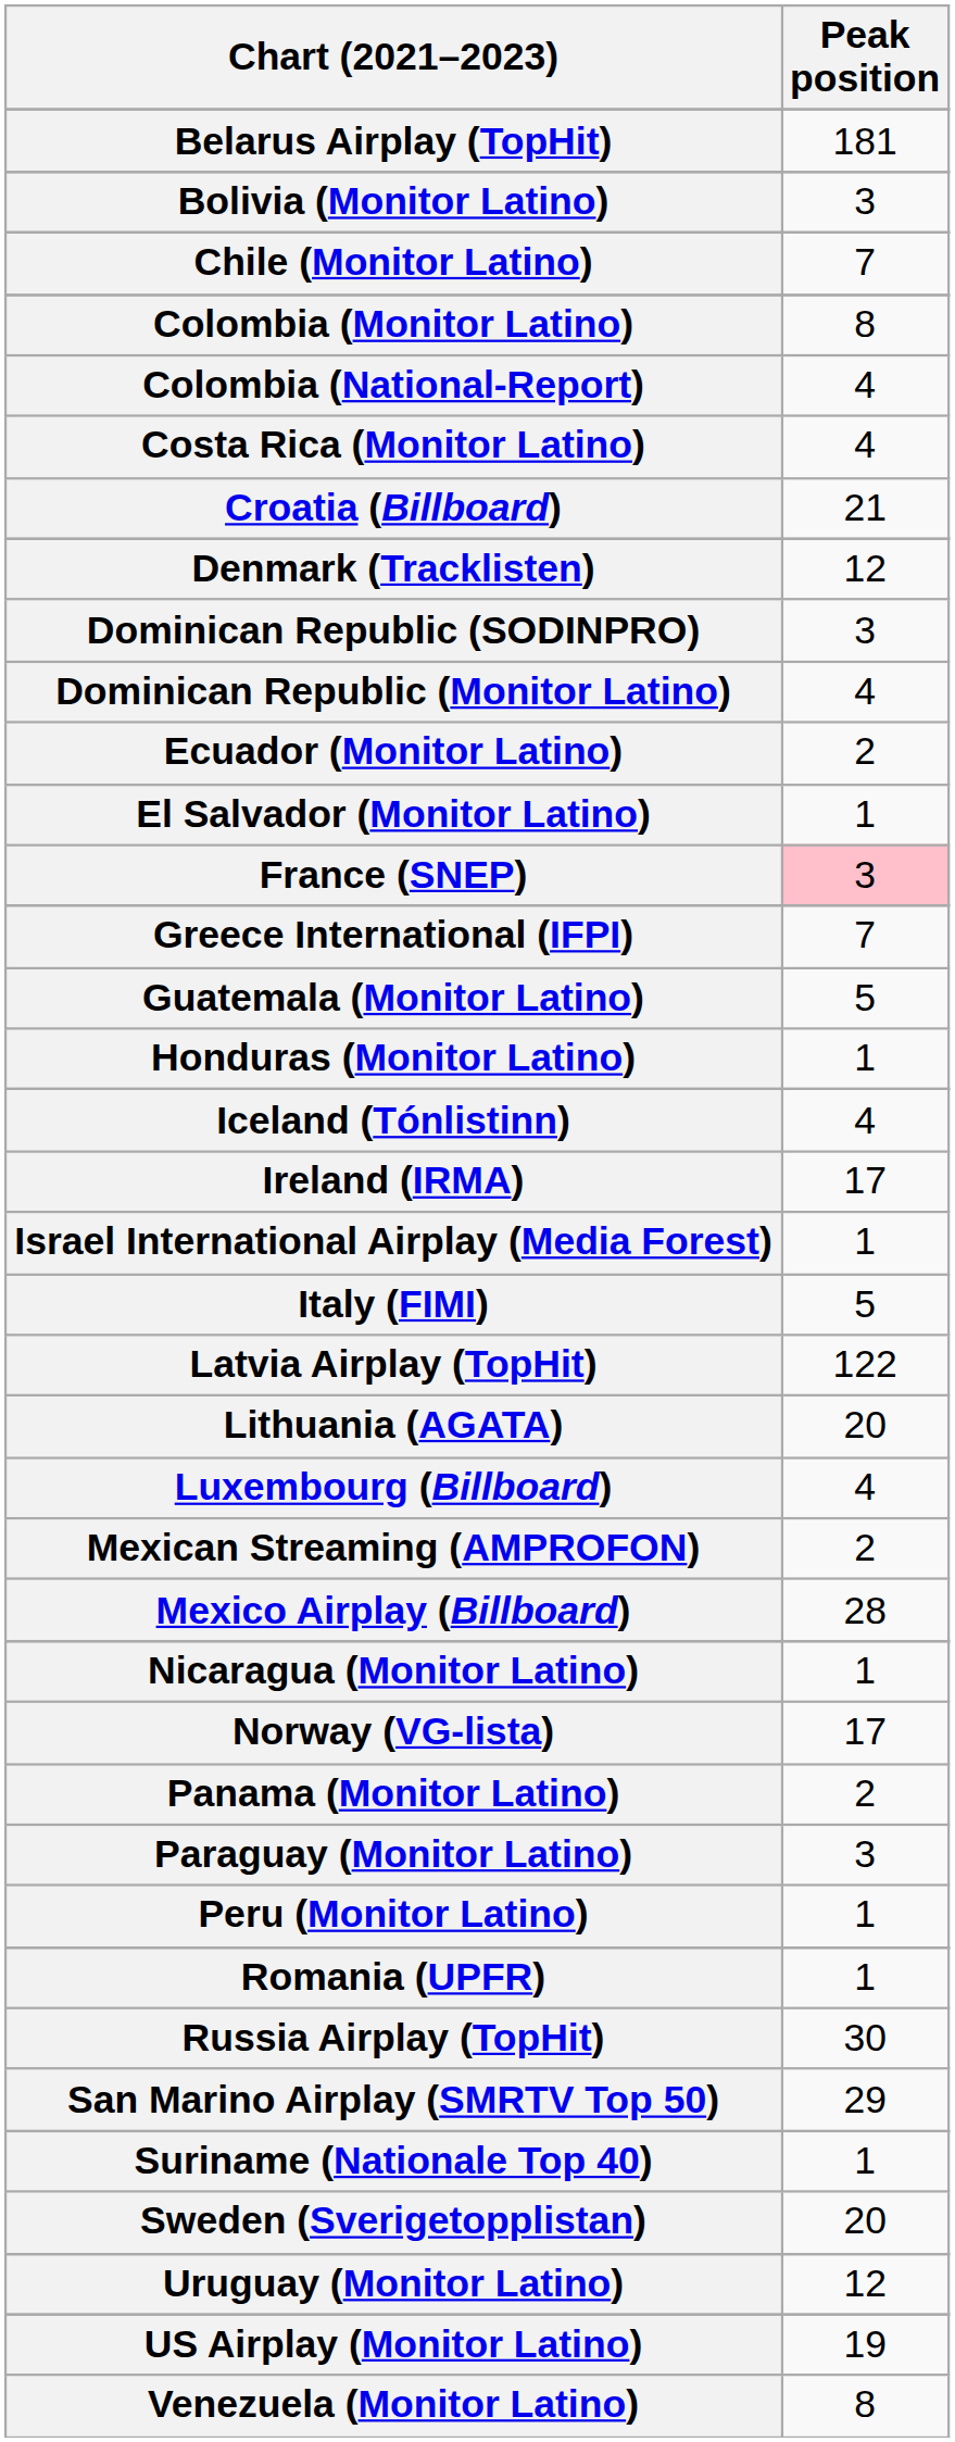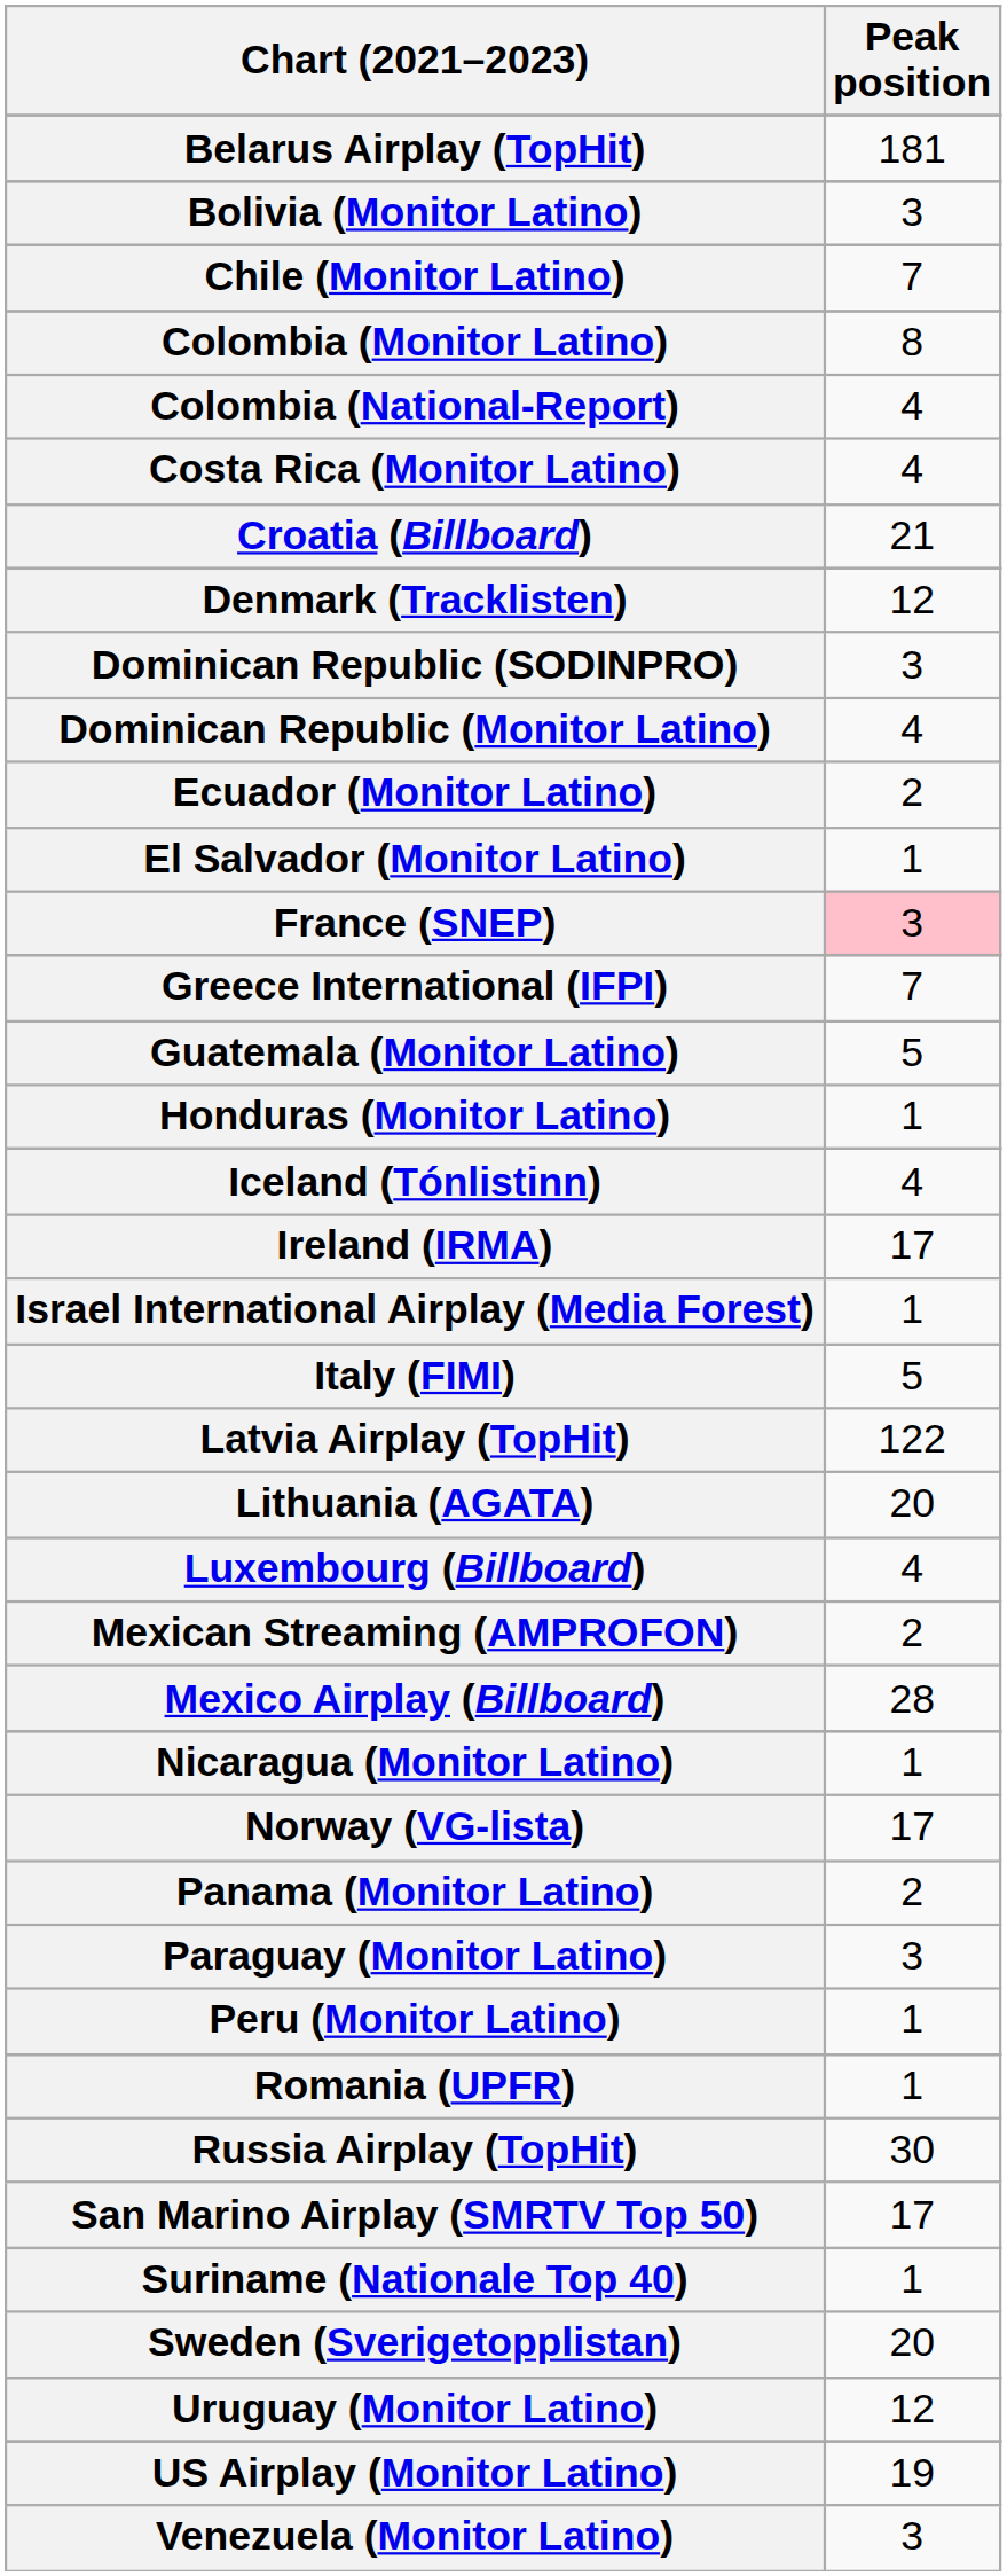 <table class="wikitable sortable plainrowheaders" style="text-align:center">
 <tr>
 <th scope="col">Chart (2021–2023)</th>
 <th scope="col">Peak<br>position</th>
 </tr>
 <tr>
 </tr>
 <tr>
 </tr>
 <tr>
 <th scope="row">Belarus Airplay (<a href='#'>TopHit</a>)</th>
 <td>181</td>
 </tr>
 <tr>
 </tr>
 <tr>
 </tr>
 <tr>
 <th scope="row">Bolivia (<a href='#'>Monitor Latino</a>)</th>
 <td>3</td>
 </tr>
 <tr>
 </tr>
 <tr>
 </tr>
 <tr>
 </tr>
 <tr>
 </tr>
 <tr>
 <th scope="row">Chile (<a href='#'>Monitor Latino</a>)</th>
 <td>7</td>
 </tr>
 <tr>
 </tr>
 <tr>
 <th scope="row">Colombia (<a href='#'>Monitor Latino</a>)</th>
 <td>8</td>
 </tr>
 <tr>
 <th scope="row">Colombia (<a href='#'>National-Report</a>)</th>
 <td>4</td>
 </tr>
 <tr>
 <th scope="row">Costa Rica (<a href='#'>Monitor Latino</a>)</th>
 <td>4</td>
 </tr>
 <tr>
 <th scope="row"><a href='#'>Croatia</a> (<em><a href='#'>Billboard</a></em>)</th>
 <td>21</td>
 </tr>
 <tr>
 </tr>
 <tr>
 </tr>
 <tr>
 <th scope="row">Denmark (<a href='#'>Tracklisten</a>)</th>
 <td>12</td>
 </tr>
 <tr>
 <th scope="row">Dominican Republic (SODINPRO)</th>
 <td>3</td>
 </tr>
 <tr>
 <th scope="row">Dominican Republic (<a href='#'>Monitor Latino</a>)</th>
 <td>4</td>
 </tr>
 <tr>
 <th scope="row">Ecuador (<a href='#'>Monitor Latino</a>)</th>
 <td>2</td>
 </tr>
 <tr>
 <th scope="row">El Salvador (<a href='#'>Monitor Latino</a>)</th>
 <td>1</td>
 </tr>
 <tr>
 <th scope="row">France (<a href='#'>SNEP</a>)</th>
 <td style="background: pink;">3</td>
 </tr>
 <tr>
 </tr>
 <tr>
 </tr>
 <tr>
 <th scope="row">Greece International (<a href='#'>IFPI</a>)</th>
 <td>7</td>
 </tr>
 <tr>
 <th scope="row">Guatemala (<a href='#'>Monitor Latino</a>)</th>
 <td>5</td>
 </tr>
 <tr>
 <th scope="row">Honduras (<a href='#'>Monitor Latino</a>)</th>
 <td>1</td>
 </tr>
 <tr>
 </tr>
 <tr>
 </tr>
 <tr>
 </tr>
 <tr>
 </tr>
 <tr>
 <th scope="row">Iceland (<a href='#'>Tónlistinn</a>)</th>
 <td>4</td>
 </tr>
 <tr>
 <th scope="row">Ireland (<a href='#'>IRMA</a>)</th>
 <td>17</td>
 </tr>
 <tr>
 <th scope="row">Israel International Airplay (<a href='#'>Media Forest</a>)</th>
 <td>1</td>
 </tr>
 <tr>
 <th scope="row">Italy (<a href='#'>FIMI</a>)</th>
 <td>5</td>
 </tr>
 <tr>
 <th scope="row">Latvia Airplay (<a href='#'>TopHit</a>)</th>
 <td>122</td>
 </tr>
 <tr>
 <th scope="row">Lithuania (<a href='#'>AGATA</a>)</th>
 <td>20</td>
 </tr>
 <tr>
 <th scope="row"><a href='#'>Luxembourg</a> (<em><a href='#'>Billboard</a></em>)</th>
 <td>4</td>
 </tr>
 <tr>
 <th scope="row">Mexican Streaming (<a href='#'>AMPROFON</a>)</th>
 <td>2</td>
 </tr>
 <tr>
 <th scope="row"><a href='#'>Mexico Airplay</a> (<em><a href='#'>Billboard</a></em>)</th>
 <td>28</td>
 </tr>
 <tr>
 </tr>
 <tr>
 </tr>
 <tr>
 <th scope="row">Nicaragua (<a href='#'>Monitor Latino</a>)</th>
 <td>1</td>
 </tr>
 <tr>
 <th scope="row">Norway (<a href='#'>VG-lista</a>)</th>
 <td>17</td>
 </tr>
 <tr>
 <th scope="row">Panama (<a href='#'>Monitor Latino</a>)</th>
 <td>2</td>
 </tr>
 <tr>
 <th scope="row">Paraguay (<a href='#'>Monitor Latino</a>)</th>
 <td>3</td>
 </tr>
 <tr>
 <th scope="row">Peru (<a href='#'>Monitor Latino</a>)</th>
 <td>1</td>
 </tr>
 <tr>
 </tr>
 <tr>
 </tr>
 <tr>
 <th scope="row">Romania (<a href='#'>UPFR</a>)</th>
 <td>1</td>
 </tr>
 <tr>
 <th scope="row">Russia Airplay (<a href='#'>TopHit</a>)</th>
 <td>30</td>
 </tr>
 <tr>
 <th scope="row">San Marino Airplay (<a href='#'>SMRTV Top 50</a>)</th>
-<td>29</td>
+<td>17</td>
 </tr>
 <tr>
 </tr>
 <tr>
 </tr>
 <tr>
 </tr>
 <tr>
 <th scope="row">Suriname (<a href='#'>Nationale Top 40</a>)</th>
 <td>1</td>
 </tr>
 <tr>
 <th scope="row">Sweden (<a href='#'>Sverigetopplistan</a>)</th>
 <td>20</td>
 </tr>
 <tr>
 </tr>
 <tr>
 <th scope="row">Uruguay (<a href='#'>Monitor Latino</a>)</th>
 <td>12</td>
 </tr>
 <tr>
 </tr>
 <tr>
 </tr>
 <tr>
 </tr>
 <tr>
 </tr>
 <tr>
 </tr>
 <tr>
 </tr>
 <tr>
 <th scope="row">US Airplay (<a href='#'>Monitor Latino</a>)</th>
 <td>19</td>
 </tr>
 <tr>
 <th scope="row">Venezuela (<a href='#'>Monitor Latino</a>)</th>
-<td>8</td>
+<td>3</td>
 </tr>
 </table>
